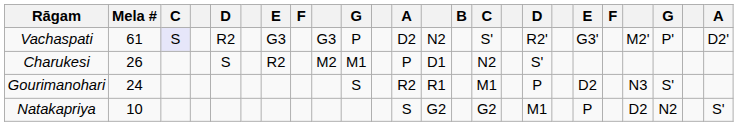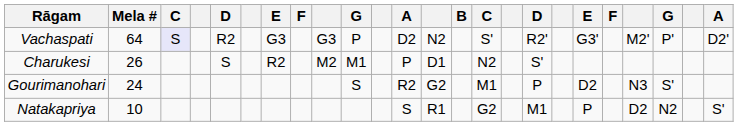 <table class="wikitable" style="text-align:center">
 <tr>
 <th>Rāgam</th>
 <th>Mela #</th>
 <th>C</th>
 <th></th>
 <th>D</th>
 <th></th>
 <th>E</th>
 <th>F</th>
 <th></th>
 <th>G</th>
 <th></th>
 <th>A</th>
 <th></th>
 <th>B</th>
 <th>C</th>
 <th></th>
 <th>D</th>
 <th></th>
 <th>E</th>
 <th>F</th>
 <th></th>
 <th>G</th>
 <th></th>
 <th>A</th>
 </tr>
 <tr>
 <td><em>Vachaspati</em></td>
-<td>61</td>
+<td>64</td>
 <td width="25px" style="background: lavender;">S</td>
 <td width="15px"></td>
 <td width="25px">R2</td>
 <td width="15px"></td>
 <td width="25px">G3</td>
 <td width="15px"></td>
 <td>G3</td>
 <td width="25px">P</td>
 <td width="15px"></td>
 <td width="25px">D2</td>
 <td width="25px">N2</td>
 <td width="15px"></td>
 <td width="25px">S'</td>
 <td width="15px"></td>
 <td width="25px">R2'</td>
 <td width="15px"></td>
 <td width="25px">G3'</td>
 <td width="15px"></td>
 <td width="25px">M2'</td>
 <td width="25px">P'</td>
 <td width="15px"></td>
 <td width="25px">D2'</td>
 </tr>
 <tr>
 <td><em>Charukesi</em></td>
 <td>26</td>
 <td></td>
 <td></td>
 <td>S</td>
 <td></td>
 <td>R2</td>
 <td></td>
 <td width="25px">M2</td>
 <td>M1</td>
 <td></td>
 <td>P</td>
 <td>D1</td>
 <td></td>
 <td>N2</td>
 <td></td>
 <td>S'</td>
 <td></td>
 <td></td>
 <td></td>
 <td></td>
 <td></td>
 <td></td>
 <td></td>
 </tr>
 <tr>
 <td><em>Gourimanohari</em></td>
 <td>24</td>
 <td></td>
 <td></td>
 <td></td>
 <td></td>
 <td></td>
 <td></td>
 <td></td>
 <td>S</td>
 <td></td>
 <td>R2</td>
-<td>R1</td>
+<td>G2</td>
 <td></td>
 <td>M1</td>
 <td></td>
 <td>P</td>
 <td></td>
 <td>D2</td>
 <td></td>
 <td>N3</td>
 <td>S'</td>
 <td></td>
 <td></td>
 </tr>
 <tr>
 <td><em>Natakapriya</em></td>
 <td>10</td>
 <td></td>
 <td></td>
 <td></td>
 <td></td>
 <td></td>
 <td></td>
 <td></td>
 <td></td>
 <td></td>
 <td>S</td>
-<td>G2</td>
+<td>R1</td>
 <td></td>
 <td>G2</td>
 <td></td>
 <td>M1</td>
 <td></td>
 <td>P</td>
 <td></td>
 <td>D2</td>
 <td>N2</td>
 <td></td>
 <td>S'</td>
 </tr>
 </table>
